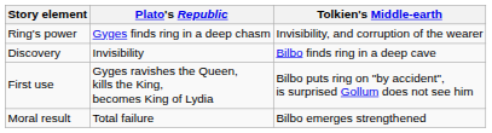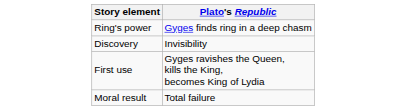 <table class="wikitable" style="margin:1em auto;">
 <tr>
 <th>Story element</th>
 <th><a href='#'>Plato</a>'s <em><a href='#'>Republic</a></em></th>
-<th>Tolkien's <a href='#'>Middle-earth</a></th>
 </tr>
 <tr>
 <td>Ring's power</td>
 <td><a href='#'>Gyges</a> finds ring in a deep chasm</td>
-<td>Invisibility, and corruption of the wearer</td>
 </tr>
 <tr>
 <td>Discovery</td>
 <td>Invisibility</td>
-<td><a href='#'>Bilbo</a> finds ring in a deep cave</td>
 </tr>
 <tr>
 <td>First use</td>
 <td>Gyges ravishes the Queen,<br>kills the King,<br>becomes King of Lydia</td>
-<td>Bilbo puts ring on "by accident",<br>is surprised <a href='#'>Gollum</a> does not see him</td>
 </tr>
 <tr>
 <td>Moral result</td>
 <td>Total failure</td>
-<td>Bilbo emerges strengthened</td>
 </tr>
 </table>
